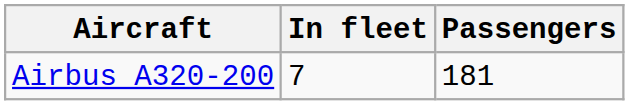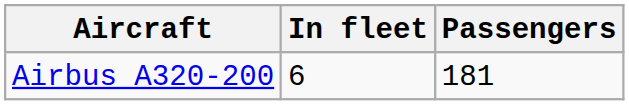 <table class="wikitable" style="border-collapse:collapse">
 <tr>
 <th>Aircraft</th>
 <th>In fleet</th>
 <th>Passengers</th>
 </tr>
 <tr>
 <td><a href='#'>Airbus A320-200</a></td>
-<td>7</td>
+<td>6</td>
 <td>181</td>
 </tr>
 </table>
